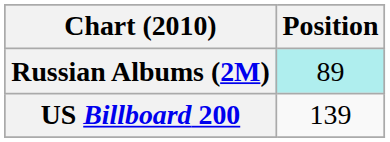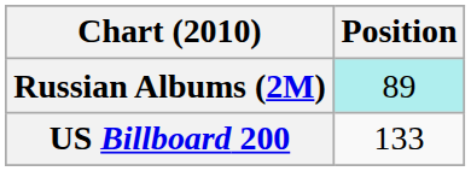 <table class="wikitable sortable plainrowheaders" style="text-align:center">
 <tr>
 <th scope="col">Chart (2010)</th>
 <th scope="col">Position</th>
 </tr>
 <tr>
 <th scope="row">Russian Albums (<a href='#'>2M</a>)</th>
 <td style="background: paleturquoise;">89</td>
 </tr>
 <tr>
 <th scope="row">US <a href='#'><em>Billboard</em> 200</a></th>
-<td>139</td>
+<td>133</td>
 </tr>
 </table>
